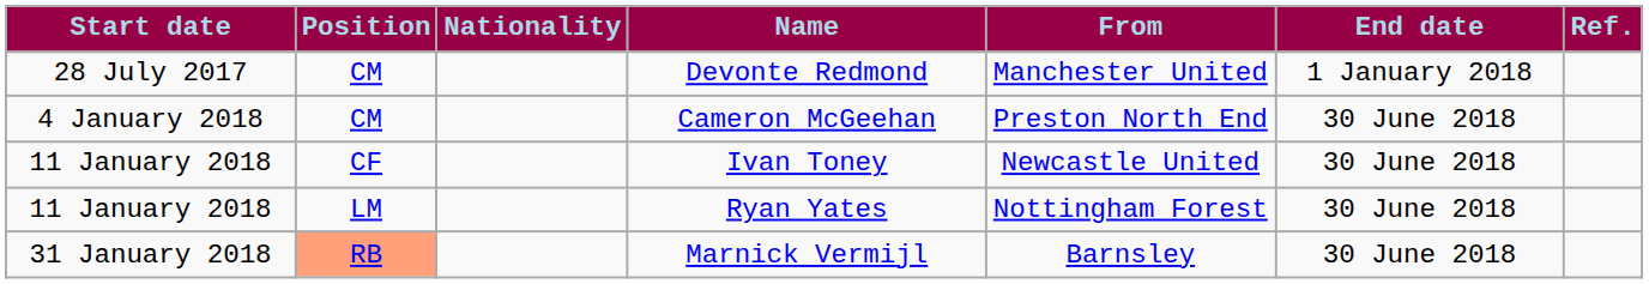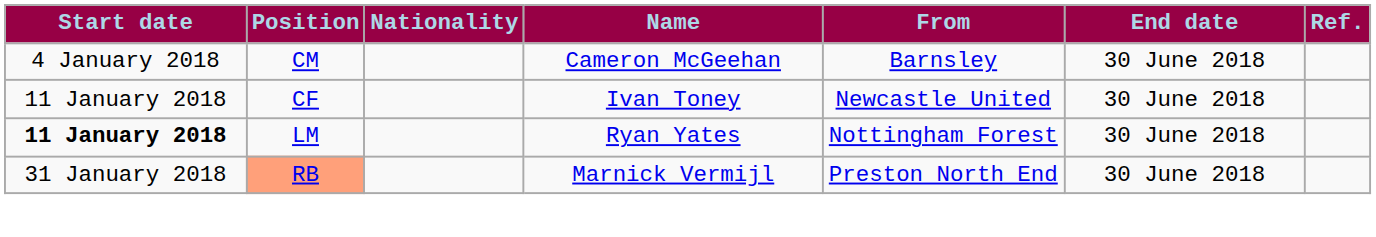 <table class="wikitable"  style="text-align:center; font-size:90%; ">
 <tr>
 <th style="background:#970045; color:#ADD8E6; width:120px;">Start date</th>
 <th style="background:#970045; color:#ADD8E6; width:50px;">Position</th>
 <th style="background:#970045; color:#ADD8E6; width:50px;">Nationality</th>
 <th style="background:#970045; color:#ADD8E6; width:150px;">Name</th>
 <th style="background:#970045; color:#ADD8E6; width:120px;">From</th>
 <th style="background:#970045; color:#ADD8E6; width:120px;">End date</th>
 <th style="background:#970045; color:#ADD8E6; width:25px;">Ref.</th>
 </tr>
 <tr>
-<td>28 July 2017</td>
-<td><a href='#'>CM</a></td>
-<td></td>
-<td><a href='#'>Devonte Redmond</a></td>
-<td><a href='#'>Manchester United</a></td>
-<td>1 January 2018</td>
-<td></td>
-</tr>
-<tr>
 <td>4 January 2018</td>
 <td><a href='#'>CM</a></td>
 <td></td>
 <td><a href='#'>Cameron McGeehan</a></td>
-<td><a href='#'>Preston North End</a></td>
+<td><a href='#'>Barnsley</a></td>
 <td>30 June 2018</td>
 <td></td>
 </tr>
 <tr>
 <td>11 January 2018</td>
 <td><a href='#'>CF</a></td>
 <td></td>
 <td><a href='#'>Ivan Toney</a></td>
 <td><a href='#'>Newcastle United</a></td>
 <td>30 June 2018</td>
 <td></td>
 </tr>
 <tr>
-<td>11 January 2018</td>
+<td><strong>11 January 2018</strong></td>
 <td><a href='#'>LM</a></td>
 <td></td>
 <td><a href='#'>Ryan Yates</a></td>
 <td><a href='#'>Nottingham Forest</a></td>
 <td>30 June 2018</td>
 <td></td>
 </tr>
 <tr>
 <td>31 January 2018</td>
 <td style="background: lightsalmon;"><a href='#'>RB</a></td>
 <td></td>
 <td><a href='#'>Marnick Vermijl</a></td>
-<td><a href='#'>Barnsley</a></td>
+<td><a href='#'>Preston North End</a></td>
 <td>30 June 2018</td>
 <td></td>
 </tr>
 </table>
